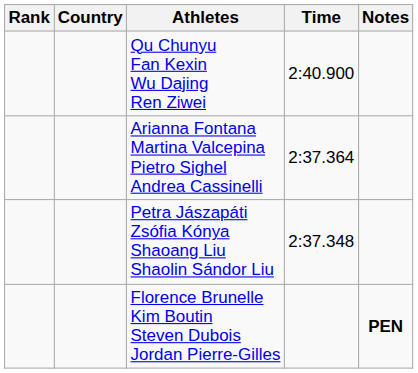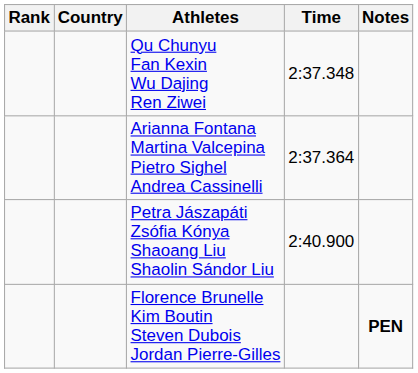 <table class="wikitable sortable" style="text-align:center">
 <tr>
 <th>Rank</th>
 <th>Country</th>
 <th>Athletes</th>
 <th>Time</th>
 <th>Notes</th>
 </tr>
 <tr>
 <td></td>
 <td align=left></td>
 <td align=left><a href='#'>Qu Chunyu</a><br><a href='#'>Fan Kexin</a><br><a href='#'>Wu Dajing</a><br><a href='#'>Ren Ziwei</a></td>
-<td>2:40.900</td>
+<td>2:37.348</td>
 <td></td>
 </tr>
 <tr>
 <td></td>
 <td align=left></td>
 <td align=left><a href='#'>Arianna Fontana</a><br><a href='#'>Martina Valcepina</a><br><a href='#'>Pietro Sighel</a><br><a href='#'>Andrea Cassinelli</a></td>
 <td>2:37.364</td>
 <td></td>
 </tr>
 <tr>
 <td></td>
 <td align=left></td>
 <td align=left><a href='#'>Petra Jászapáti</a><br><a href='#'>Zsófia Kónya</a><br><a href='#'>Shaoang Liu</a><br><a href='#'>Shaolin Sándor Liu</a></td>
-<td>2:37.348</td>
+<td>2:40.900</td>
 <td></td>
 </tr>
 <tr>
 <td></td>
 <td align=left></td>
 <td align=left><a href='#'>Florence Brunelle</a><br><a href='#'>Kim Boutin</a><br><a href='#'>Steven Dubois</a><br><a href='#'>Jordan Pierre-Gilles</a></td>
 <td></td>
 <td><strong>PEN</strong></td>
 </tr>
 </table>
